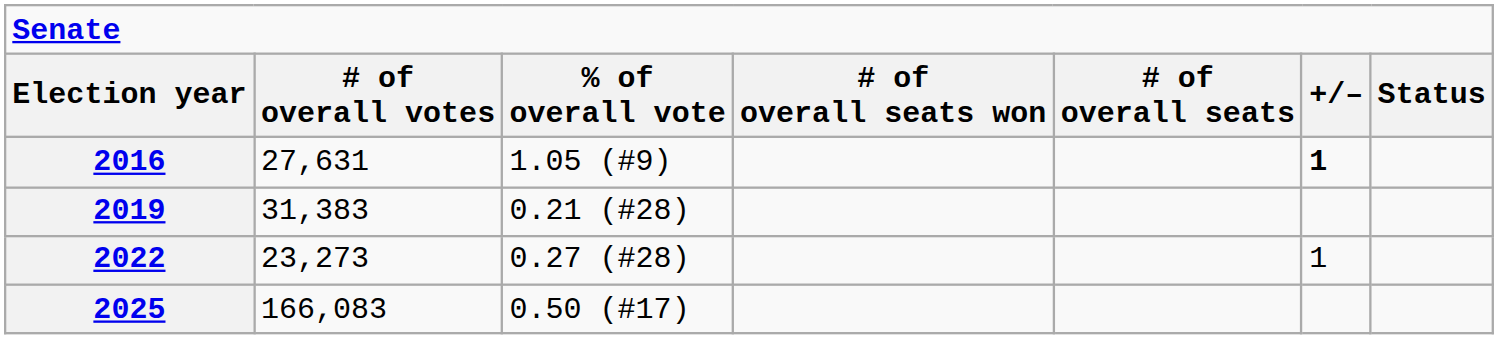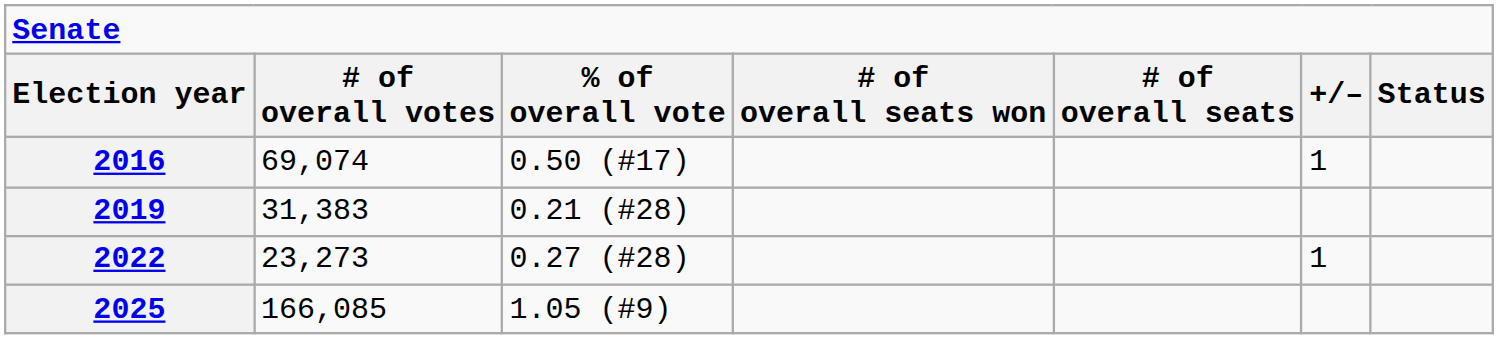 <table class=wikitable>
 <tr>
 <td colspan=7><strong><a href='#'>Senate</a></strong></td>
 </tr>
 <tr>
 <th>Election year</th>
 <th># of<br>overall votes</th>
 <th>% of<br>overall vote</th>
 <th># of<br>overall seats won</th>
 <th># of<br>overall seats</th>
 <th>+/–</th>
 <th>Status</th>
 </tr>
 <tr>
 <th><a href='#'>2016</a></th>
-<td>27,631</td>
-<td>1.05 (#9)</td>
+<td>69,074</td>
+<td>0.50 (#17)</td>
 <td></td>
 <td></td>
-<td><strong> 1</strong></td>
+<td> 1</td>
 <td></td>
 </tr>
 <tr>
 <th><a href='#'>2019</a></th>
 <td>31,383</td>
 <td>0.21 (#28)</td>
 <td></td>
 <td></td>
 <td></td>
 <td></td>
 </tr>
 <tr>
 <th><a href='#'>2022</a></th>
 <td>23,273</td>
 <td>0.27 (#28)</td>
 <td></td>
 <td></td>
 <td> 1</td>
 <td></td>
 </tr>
 <tr>
 <th><a href='#'>2025</a></th>
-<td>166,083</td>
-<td>0.50 (#17)</td>
+<td>166,085</td>
+<td>1.05 (#9)</td>
 <td></td>
 <td></td>
 <td></td>
 <td></td>
 </tr>
 </table>
